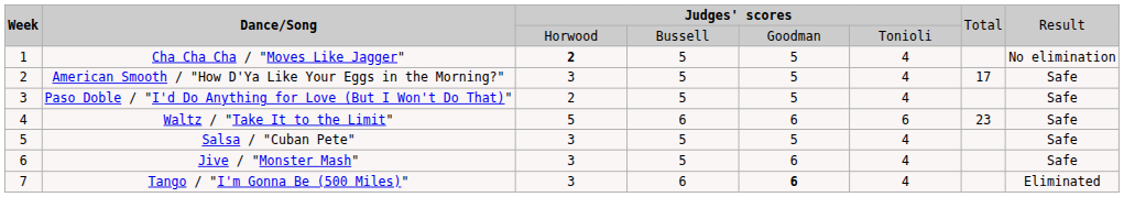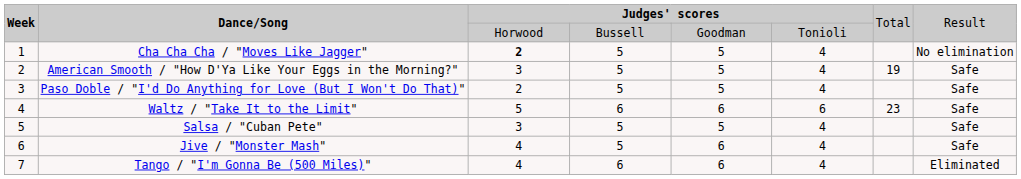 <table | class="wikitable collapsible collapsed">
 <tr style="text-align: center; background:#ccc;">
 <td rowspan="2"><strong>Week </strong></td>
 <td rowspan="2"><strong>Dance/Song</strong></td>
 <td colspan="4"><strong>Judges' scores</strong></td>
 <td rowspan="2">Total</td>
 <td rowspan="2">Result</td>
 </tr>
 <tr style="text-align: center; background:#ccc;">
 <td style="width:10%; ">Horwood</td>
 <td style="width:10%; ">Bussell</td>
 <td style="width:10%; ">Goodman</td>
 <td style="width:10%; ">Tonioli</td>
 </tr>
 <tr style="text-align: center; background:#faf6f6;">
 <td>1</td>
 <td><a href='#'>Cha Cha Cha</a> / "<a href='#'>Moves Like Jagger</a>"</td>
 <td><strong>2</strong></td>
 <td>5</td>
 <td>5</td>
 <td>4</td>
 <td></td>
 <td>No elimination</td>
 </tr>
 <tr style="text-align: center; background:#faf6f6;">
 <td>2</td>
 <td><a href='#'>American Smooth</a> / "How D'Ya Like Your Eggs in the Morning?"</td>
 <td>3</td>
 <td>5</td>
 <td>5</td>
 <td>4</td>
-<td>17</td>
+<td>19</td>
 <td>Safe</td>
 </tr>
 <tr style="text-align: center; background:#faf6f6;">
 <td>3</td>
 <td><a href='#'>Paso Doble</a> / "<a href='#'>I'd Do Anything for Love (But I Won't Do That)</a>"</td>
 <td>2</td>
 <td>5</td>
 <td>5</td>
 <td>4</td>
 <td></td>
 <td>Safe</td>
 </tr>
 <tr style="text-align: center; background:#faf6f6;">
 <td>4</td>
 <td><a href='#'>Waltz</a> / "<a href='#'>Take It to the Limit</a>"</td>
 <td>5</td>
 <td>6</td>
 <td>6</td>
 <td>6</td>
 <td>23</td>
 <td>Safe</td>
 </tr>
 <tr style="text-align: center; background:#faf6f6;">
 <td>5</td>
 <td><a href='#'>Salsa</a> / "Cuban Pete"</td>
 <td>3</td>
 <td>5</td>
 <td>5</td>
 <td>4</td>
 <td></td>
 <td>Safe</td>
 </tr>
 <tr style="text-align: center; background:#faf6f6;">
 <td>6</td>
 <td><a href='#'>Jive</a> / "<a href='#'>Monster Mash</a>"</td>
-<td>3</td>
+<td>4</td>
 <td>5</td>
 <td>6</td>
 <td>4</td>
 <td></td>
 <td>Safe</td>
 </tr>
 <tr style="text-align: center; background:#faf6f6;">
 <td>7</td>
 <td><a href='#'>Tango</a> / "<a href='#'>I'm Gonna Be (500 Miles)</a>"</td>
-<td>3</td>
+<td>4</td>
 <td>6</td>
-<td><strong>6</strong></td>
+<td>6</td>
 <td>4</td>
 <td></td>
 <td>Eliminated</td>
 </tr>
 </table>
